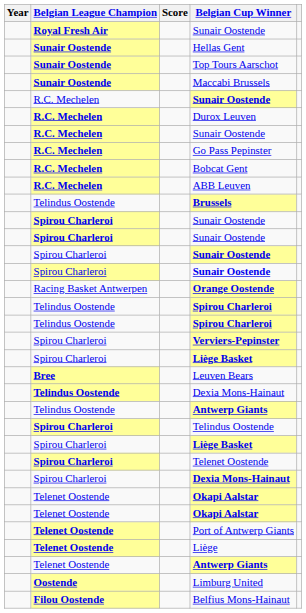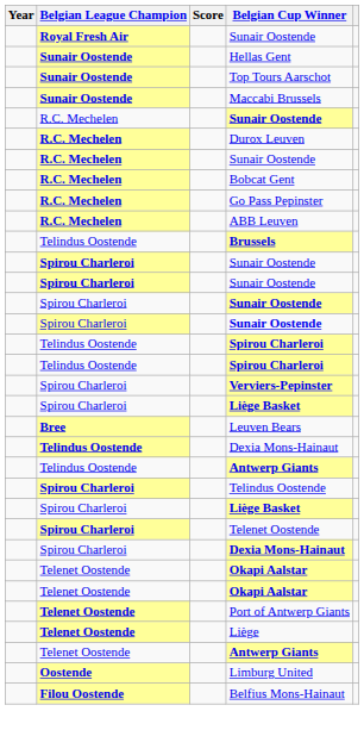 <table class="wikitable sortable">
 <tr bgcolor=>
 <th>Year</th>
 <th><a href='#'>Belgian League Champion</a></th>
 <th class=unsortable>Score</th>
 <th><a href='#'>Belgian Cup Winner</a></th>
 <th class=unsortable></th>
 </tr>
 <tr>
 <td></td>
 <td style="background:#ff9;"><strong><a href='#'>Royal Fresh Air</a></strong></td>
 <td></td>
 <td><a href='#'>Sunair Oostende</a></td>
 <td></td>
 </tr>
 <tr>
 <td></td>
 <td style="background:#ff9;"><strong><a href='#'>Sunair Oostende</a></strong></td>
 <td></td>
 <td><a href='#'>Hellas Gent</a></td>
 <td></td>
 </tr>
 <tr>
 <td></td>
 <td style="background:#ff9;"><strong><a href='#'>Sunair Oostende</a></strong></td>
 <td></td>
 <td><a href='#'>Top Tours Aarschot</a></td>
 <td></td>
 </tr>
 <tr>
 <td></td>
 <td style="background:#ff9;"><strong><a href='#'>Sunair Oostende</a></strong></td>
 <td></td>
 <td><a href='#'>Maccabi Brussels</a></td>
 <td></td>
 </tr>
 <tr>
 <td></td>
 <td><a href='#'>R.C. Mechelen</a></td>
 <td></td>
 <td style="background:#ff9;"><strong><a href='#'>Sunair Oostende</a></strong></td>
 <td></td>
 </tr>
 <tr>
 <td></td>
 <td style="background:#ff9;"><strong><a href='#'>R.C. Mechelen</a></strong></td>
 <td></td>
 <td><a href='#'>Durox Leuven</a></td>
 <td></td>
 </tr>
 <tr>
 <td></td>
 <td style="background:#ff9;"><strong><a href='#'>R.C. Mechelen</a></strong></td>
 <td></td>
 <td><a href='#'>Sunair Oostende</a></td>
 <td></td>
 </tr>
 <tr>
 <td></td>
 <td style="background:#ff9;"><strong><a href='#'>R.C. Mechelen</a></strong></td>
 <td></td>
-<td><a href='#'>Go Pass Pepinster</a></td>
+<td><a href='#'>Bobcat Gent</a></td>
 <td></td>
 </tr>
 <tr>
 <td></td>
 <td style="background:#ff9;"><strong><a href='#'>R.C. Mechelen</a></strong></td>
 <td></td>
-<td><a href='#'>Bobcat Gent</a></td>
+<td><a href='#'>Go Pass Pepinster</a></td>
 <td></td>
 </tr>
 <tr>
 <td></td>
 <td style="background:#ff9;"><strong><a href='#'>R.C. Mechelen</a></strong></td>
 <td></td>
 <td><a href='#'>ABB Leuven</a></td>
 <td></td>
 </tr>
 <tr>
 <td></td>
 <td><a href='#'>Telindus Oostende</a></td>
 <td></td>
 <td style="background:#ff9;"><strong><a href='#'>Brussels</a></strong></td>
 <td></td>
 </tr>
 <tr>
 <td></td>
 <td style="background:#ff9;"><strong><a href='#'>Spirou Charleroi</a></strong></td>
 <td></td>
 <td><a href='#'>Sunair Oostende</a></td>
 <td></td>
 </tr>
 <tr>
 <td></td>
 <td style="background:#ff9;"><strong><a href='#'>Spirou Charleroi</a></strong></td>
 <td></td>
 <td><a href='#'>Sunair Oostende</a></td>
 <td></td>
 </tr>
 <tr>
 <td></td>
 <td><a href='#'>Spirou Charleroi</a></td>
 <td></td>
 <td style="background:#ff9;"><strong><a href='#'>Sunair Oostende</a></strong></td>
 <td></td>
 </tr>
 <tr>
 <td></td>
 <td style="background:#ff9;"><a href='#'>Spirou Charleroi</a></td>
 <td></td>
 <td><strong><a href='#'>Sunair Oostende</a></strong> </td>
-<td></td>
-</tr>
-<tr>
-<td></td>
-<td><a href='#'>Racing Basket Antwerpen</a></td>
-<td></td>
-<td style="background:#ff9;"><strong><a href='#'>Orange Oostende</a></strong> </td>
 <td></td>
 </tr>
 <tr>
 <td></td>
 <td><a href='#'>Telindus Oostende</a></td>
 <td></td>
 <td style="background:#ff9;"><strong><a href='#'>Spirou Charleroi</a></strong> </td>
 <td></td>
 </tr>
 <tr>
 <td></td>
 <td><a href='#'>Telindus Oostende</a></td>
 <td></td>
 <td style="background:#ff9;"><strong><a href='#'>Spirou Charleroi</a></strong></td>
 <td></td>
 </tr>
 <tr>
 <td></td>
 <td><a href='#'>Spirou Charleroi</a></td>
 <td></td>
 <td style="background:#ff9;"><strong><a href='#'>Verviers-Pepinster</a></strong></td>
 <td></td>
 </tr>
 <tr>
 <td></td>
 <td><a href='#'>Spirou Charleroi</a></td>
 <td></td>
 <td style="background:#ff9;"><strong><a href='#'>Liège Basket</a></strong></td>
 <td></td>
 </tr>
 <tr>
 <td></td>
 <td style="background:#ff9;"><strong><a href='#'>Bree</a></strong></td>
 <td></td>
 <td><a href='#'>Leuven Bears</a></td>
 <td></td>
 </tr>
 <tr>
 <td></td>
 <td style="background:#ff9;"><strong><a href='#'>Telindus Oostende</a></strong></td>
 <td></td>
 <td><a href='#'>Dexia Mons-Hainaut</a></td>
 <td></td>
 </tr>
 <tr>
 <td></td>
 <td><a href='#'>Telindus Oostende</a></td>
 <td></td>
 <td style="background:#ff9;"><strong><a href='#'>Antwerp Giants</a></strong></td>
 <td></td>
 </tr>
 <tr>
 <td></td>
 <td style="background:#ff9;"><strong><a href='#'>Spirou Charleroi</a></strong></td>
 <td></td>
 <td><a href='#'>Telindus Oostende</a></td>
 <td></td>
 </tr>
 <tr>
 <td></td>
 <td><a href='#'>Spirou Charleroi</a></td>
 <td></td>
 <td style="background:#ff9;"><strong><a href='#'>Liège Basket</a></strong> </td>
 <td></td>
 </tr>
 <tr>
 <td></td>
 <td style="background:#ff9;"><strong><a href='#'>Spirou Charleroi</a></strong></td>
 <td></td>
 <td><a href='#'>Telenet Oostende</a></td>
 <td></td>
 </tr>
 <tr>
 <td></td>
 <td><a href='#'>Spirou Charleroi</a></td>
 <td></td>
 <td style="background:#ff9;"><strong><a href='#'>Dexia Mons-Hainaut</a></strong></td>
 <td></td>
 </tr>
 <tr>
 <td></td>
 <td><a href='#'>Telenet Oostende</a></td>
 <td></td>
 <td style="background:#ff9;"><strong><a href='#'>Okapi Aalstar</a></strong></td>
 <td></td>
 </tr>
 <tr>
 <td></td>
 <td><a href='#'>Telenet Oostende</a></td>
 <td></td>
 <td style="background:#ff9;"><strong><a href='#'>Okapi Aalstar</a></strong> </td>
 <td></td>
 </tr>
 <tr>
 <td></td>
 <td style="background:#ff9;"><strong><a href='#'>Telenet Oostende</a></strong></td>
 <td></td>
 <td><a href='#'>Port of Antwerp Giants</a> </td>
 <td></td>
 </tr>
 <tr>
 <td></td>
 <td style="background:#ff9;"><strong><a href='#'>Telenet Oostende</a></strong></td>
 <td></td>
 <td><a href='#'>Liège</a> </td>
 <td></td>
 </tr>
 <tr>
 <td></td>
 <td><a href='#'>Telenet Oostende</a></td>
 <td></td>
 <td style="background:#ff9;"><strong><a href='#'>Antwerp Giants</a></strong> </td>
 <td></td>
 </tr>
 <tr>
 <td></td>
 <td style="background:#ff9;"><strong><a href='#'>Oostende</a></strong></td>
 <td></td>
 <td><a href='#'>Limburg United</a> </td>
 <td align=center></td>
 </tr>
 <tr>
 <td></td>
 <td style="background:#ff9;"><strong><a href='#'>Filou Oostende</a></strong></td>
 <td></td>
 <td><a href='#'>Belfius Mons-Hainaut</a> </td>
 <td align=center></td>
 </tr>
 </table>
